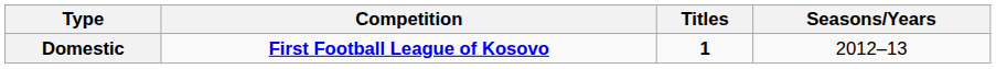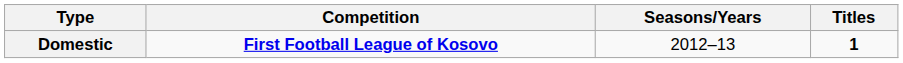 <table class="wikitable" width=68% style="text-align: center;font-size:100%;">
 <tr>
 <th scope=col>Type</th>
 <th scope=col>Competition</th>
+<th scope=col>Seasons/Years</th>
 <th scope=col>Titles</th>
-<th scope=col>Seasons/Years</th>
 </tr>
 <tr>
 <th>Domestic</th>
 <td><strong><a href='#'>First Football League of Kosovo</a></strong></td>
+<td>2012–13</td>
 <td><strong>1</strong></td>
-<td>2012–13</td>
 </tr>
 </table>
